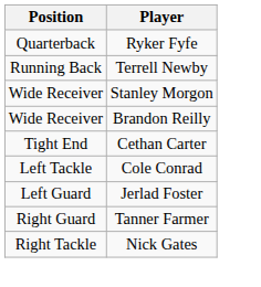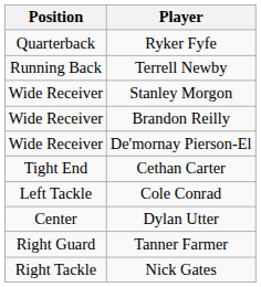 <table class="wikitable" style="text-align: center;">
 <tr>
 <th>Position</th>
 <th>Player</th>
 </tr>
 <tr>
 <td>Quarterback</td>
 <td>Ryker Fyfe</td>
 </tr>
 <tr>
 <td>Running Back</td>
 <td>Terrell Newby</td>
 </tr>
 <tr>
 <td>Wide Receiver</td>
 <td>Stanley Morgon</td>
 </tr>
 <tr>
 <td>Wide Receiver</td>
 <td>Brandon Reilly</td>
 </tr>
 <tr>
+<td>Wide Receiver</td>
+<td>De'mornay Pierson-El</td>
+</tr>
+<tr>
 <td>Tight End</td>
 <td>Cethan Carter</td>
 </tr>
 <tr>
 <td>Left Tackle</td>
 <td>Cole Conrad</td>
 </tr>
 <tr>
-<td>Left Guard</td>
-<td>Jerlad Foster</td>
+<td>Center</td>
+<td>Dylan Utter</td>
 </tr>
 <tr>
 <td>Right Guard</td>
 <td>Tanner Farmer</td>
 </tr>
 <tr>
 <td>Right Tackle</td>
 <td>Nick Gates</td>
 </tr>
 </table>
